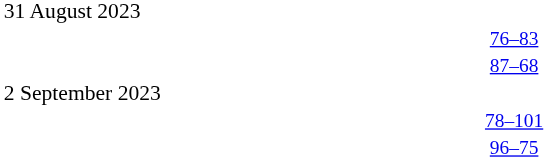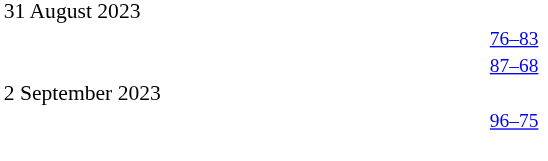 <table style="width:100%;" cellspacing="1">
 <tr>
 <th width=25%></th>
 <th width=2%></th>
 <th width=6%></th>
 <th width=2%></th>
 <th width=25%></th>
 </tr>
 <tr>
 <td>31 August 2023</td>
 </tr>
 <tr style=font-size:90%>
 <td align=right></td>
 <td></td>
 <td align=center><a href='#'>76–83</a></td>
 <td></td>
 <td></td>
 <td></td>
 </tr>
 <tr style=font-size:90%>
 <td align=right></td>
 <td></td>
 <td align=center><a href='#'>87–68</a></td>
 <td></td>
 <td></td>
 <td></td>
 </tr>
 <tr>
 <td>2 September 2023</td>
 </tr>
 <tr style=font-size:90%>
 <td align=right></td>
 <td></td>
-<td align=center><a href='#'>78–101</a></td>
-<td></td>
-<td></td>
-<td></td>
-</tr>
-<tr style=font-size:90%>
-<td align=right></td>
-<td></td>
 <td align=center><a href='#'>96–75</a></td>
 <td></td>
 <td></td>
 <td></td>
 </tr>
 </table>
